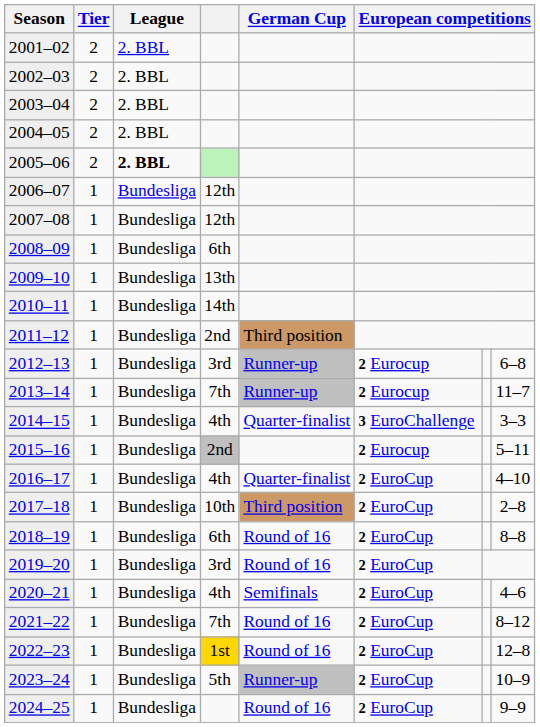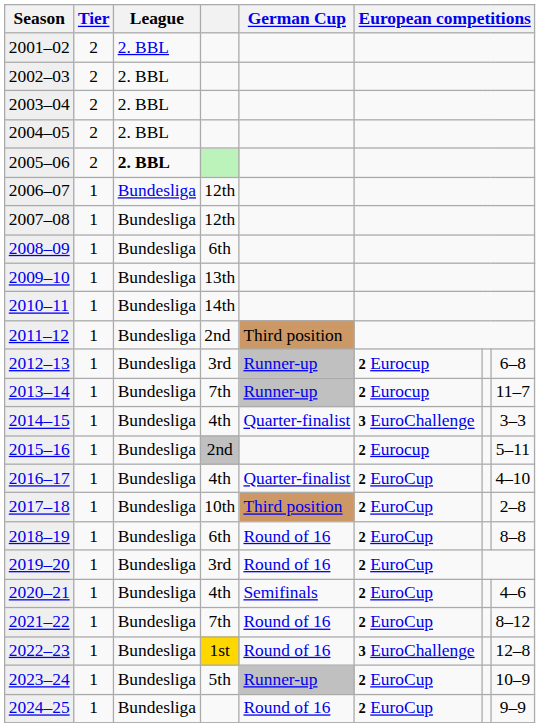 <table class="wikitable" style="font-size:85%">
 <tr>
 <th>Season</th>
 <th><a href='#'>Tier</a></th>
 <th>League</th>
 <th></th>
 <th><a href='#'>German Cup</a></th>
 <th colspan=3><a href='#'>European competitions</a></th>
 </tr>
 <tr>
 <td style="background: #efefef">2001–02</td>
 <td style="text-align: center">2</td>
 <td><a href='#'>2. BBL</a></td>
 <td style="text-align: center"></td>
 <td></td>
 <td colspan=3></td>
 </tr>
 <tr>
 <td style="background: #efefef">2002–03</td>
 <td style="text-align: center">2</td>
 <td>2. BBL</td>
 <td style="text-align: center"></td>
 <td></td>
 <td colspan=3></td>
 </tr>
 <tr>
 <td style="background: #efefef">2003–04</td>
 <td style="text-align: center">2</td>
 <td>2. BBL</td>
 <td style="text-align: center"></td>
 <td></td>
 <td colspan=3></td>
 </tr>
 <tr>
 <td style="background: #efefef">2004–05</td>
 <td style="text-align: center">2</td>
 <td>2. BBL</td>
 <td style="text-align: center"></td>
 <td></td>
 <td colspan=3></td>
 </tr>
 <tr>
 <td style="background: #efefef">2005–06</td>
 <td style="text-align: center">2</td>
 <td><strong>2. BBL</strong></td>
 <td style="background: #BBF3BB; text-align: center"></td>
 <td></td>
 <td colspan=3></td>
 </tr>
 <tr>
 <td style="background: #efefef">2006–07</td>
 <td style="text-align: center">1</td>
 <td><a href='#'>Bundesliga</a></td>
 <td style="text-align: center">12th</td>
 <td></td>
 <td colspan=3></td>
 </tr>
 <tr>
 <td style="background: #efefef">2007–08</td>
 <td style="text-align: center">1</td>
 <td>Bundesliga</td>
 <td style="text-align: center">12th</td>
 <td></td>
 <td colspan=3></td>
 </tr>
 <tr>
 <td style="background: #efefef"><a href='#'>2008–09</a></td>
 <td style="text-align: center">1</td>
 <td>Bundesliga</td>
 <td style="text-align: center">6th</td>
 <td></td>
 <td colspan=3></td>
 </tr>
 <tr>
 <td style="background: #efefef"><a href='#'>2009–10</a></td>
 <td style="text-align: center">1</td>
 <td>Bundesliga</td>
 <td style="text-align: center">13th</td>
 <td></td>
 <td colspan=3></td>
 </tr>
 <tr>
 <td style="background: #efefef"><a href='#'>2010–11</a></td>
 <td style="text-align: center">1</td>
 <td>Bundesliga</td>
 <td style="text-align: center">14th</td>
 <td></td>
 <td colspan=3></td>
 </tr>
 <tr>
 <td style="background: #efefef"><a href='#'>2011–12</a></td>
 <td style="text-align: center">1</td>
 <td>Bundesliga</td>
 <td style="background: silver text-align: center">2nd</td>
 <td style="background:#c96">Third position</td>
 <td colspan=3></td>
 </tr>
 <tr>
 <td style="background: #efefef"><a href='#'>2012–13</a></td>
 <td style="text-align: center">1</td>
 <td>Bundesliga</td>
 <td style="text-align: center">3rd</td>
 <td style="background: silver"><a href='#'>Runner-up</a></td>
 <td><small><strong>2</strong></small> <a href='#'>Eurocup</a></td>
 <td style="text-align: center"></td>
 <td align=center>6–8</td>
 </tr>
 <tr>
 <td style="background: #efefef"><a href='#'>2013–14</a></td>
 <td style="text-align: center">1</td>
 <td>Bundesliga</td>
 <td style="text-align: center">7th</td>
 <td style="background: silver"><a href='#'>Runner-up</a></td>
 <td><small><strong>2</strong></small> <a href='#'>Eurocup</a></td>
 <td align=center></td>
 <td align=center>11–7</td>
 </tr>
 <tr>
 <td style="background: #efefef"><a href='#'>2014–15</a></td>
 <td style="text-align: center">1</td>
 <td>Bundesliga</td>
 <td style="text-align: center">4th</td>
 <td><a href='#'>Quarter-finalist</a></td>
 <td><small><strong>3</strong></small> <a href='#'>EuroChallenge</a></td>
 <td style="text-align: center"></td>
 <td align=center>3–3</td>
 </tr>
 <tr>
 <td style="background: #efefef"><a href='#'>2015–16</a></td>
 <td style="text-align: center">1</td>
 <td>Bundesliga</td>
 <td style="background: silver; text-align:center">2nd</td>
 <td></td>
 <td><small><strong>2</strong></small> <a href='#'>Eurocup</a></td>
 <td style="text-align: center"></td>
 <td align=center>5–11</td>
 </tr>
 <tr>
 <td style="background: #efefef"><a href='#'>2016–17</a></td>
 <td style="text-align: center">1</td>
 <td>Bundesliga</td>
 <td style="text-align: center">4th</td>
 <td><a href='#'>Quarter-finalist</a></td>
 <td><small><strong>2</strong></small> <a href='#'>EuroCup</a></td>
 <td style="text-align: center"></td>
 <td align=center>4–10</td>
 </tr>
 <tr>
 <td style="background: #efefef"><a href='#'>2017–18</a></td>
 <td style="text-align: center">1</td>
 <td>Bundesliga</td>
 <td style="text-align: center">10th</td>
 <td style="background:#c96"><a href='#'>Third position</a></td>
 <td><small><strong>2</strong></small> <a href='#'>EuroCup</a></td>
 <td style="text-align: center"></td>
 <td align=center>2–8</td>
 </tr>
 <tr>
 <td style="background: #efefef"><a href='#'>2018–19</a></td>
 <td style="text-align: center">1</td>
 <td>Bundesliga</td>
 <td style="text-align: center">6th</td>
 <td><a href='#'>Round of 16</a></td>
 <td><small><strong>2</strong></small> <a href='#'>EuroCup</a></td>
 <td style="text-align: center"></td>
 <td align=center>8–8</td>
 </tr>
 <tr>
 <td style="background:#efefef"><a href='#'>2019–20</a></td>
 <td style="text-align:center">1</td>
 <td>Bundesliga</td>
 <td style="text-align:center">3rd</td>
 <td><a href='#'>Round of 16</a></td>
 <td><small><strong>2</strong></small> <a href='#'>EuroCup</a></td>
 <td colspan="2" style="text-align:center;"></td>
 </tr>
 <tr>
 <td style="background:#efefef"><a href='#'>2020–21</a></td>
 <td style="text-align:center">1</td>
 <td>Bundesliga</td>
 <td style="text-align:center">4th</td>
 <td><a href='#'>Semifinals</a></td>
 <td><small><strong>2</strong></small> <a href='#'>EuroCup</a></td>
 <td style="text-align: center"></td>
 <td align=center>4–6</td>
 </tr>
 <tr>
 <td style="background:#efefef"><a href='#'>2021–22</a></td>
 <td style="text-align:center">1</td>
 <td>Bundesliga</td>
 <td style="text-align:center">7th</td>
 <td><a href='#'>Round of 16</a></td>
 <td><small><strong>2</strong></small> <a href='#'>EuroCup</a></td>
 <td align=center></td>
 <td align=center>8–12</td>
 </tr>
 <tr>
 <td style="background:#efefef"><a href='#'>2022–23</a></td>
 <td align="center">1</td>
 <td>Bundesliga</td>
 <td style="background:gold" align="center">1st</td>
 <td><a href='#'>Round of 16</a></td>
-<td><small><strong>2</strong></small> <a href='#'>EuroCup</a></td>
+<td><small><strong>3</strong></small> <a href='#'>EuroChallenge</a></td>
 <td align=center></td>
 <td align=center>12–8</td>
 </tr>
 <tr>
 <td style="background:#efefef"><a href='#'>2023–24</a></td>
 <td align="center">1</td>
 <td>Bundesliga</td>
 <td align="center">5th</td>
 <td style="background: silver"><a href='#'>Runner-up</a></td>
 <td><small><strong>2</strong></small> <a href='#'>EuroCup</a></td>
 <td align=center></td>
 <td align=center>10–9</td>
 </tr>
 <tr>
 <td style="background:#efefef"><a href='#'>2024–25</a></td>
 <td align="center">1</td>
 <td>Bundesliga</td>
 <td align="center"></td>
 <td><a href='#'>Round of 16</a></td>
 <td><small><strong>2</strong></small> <a href='#'>EuroCup</a></td>
 <td align=center></td>
 <td align=center>9–9</td>
 </tr>
 </table>
